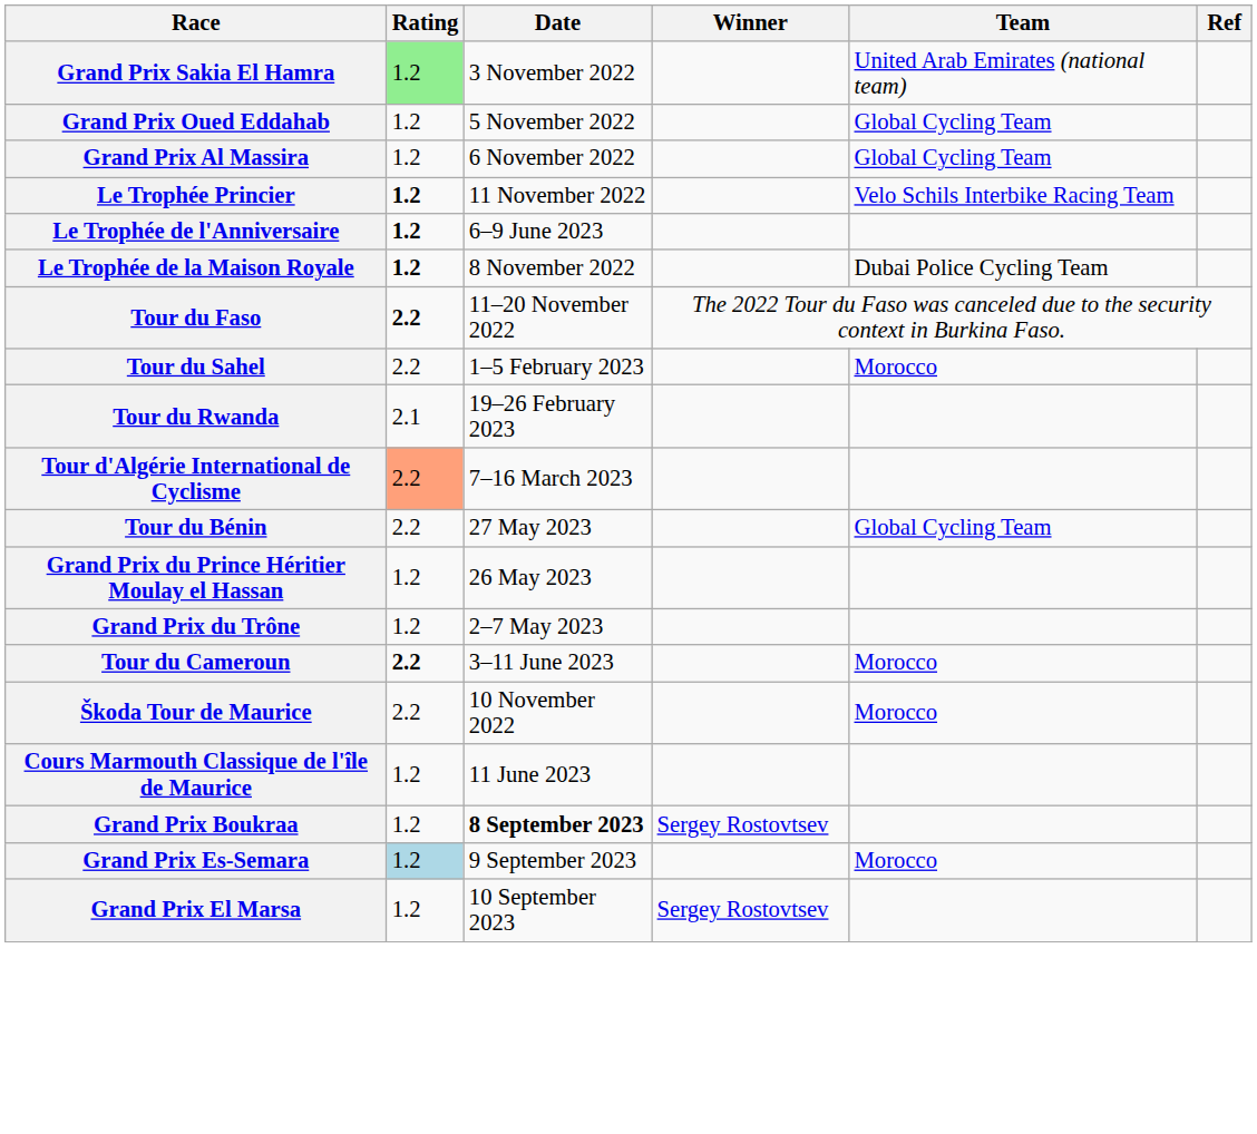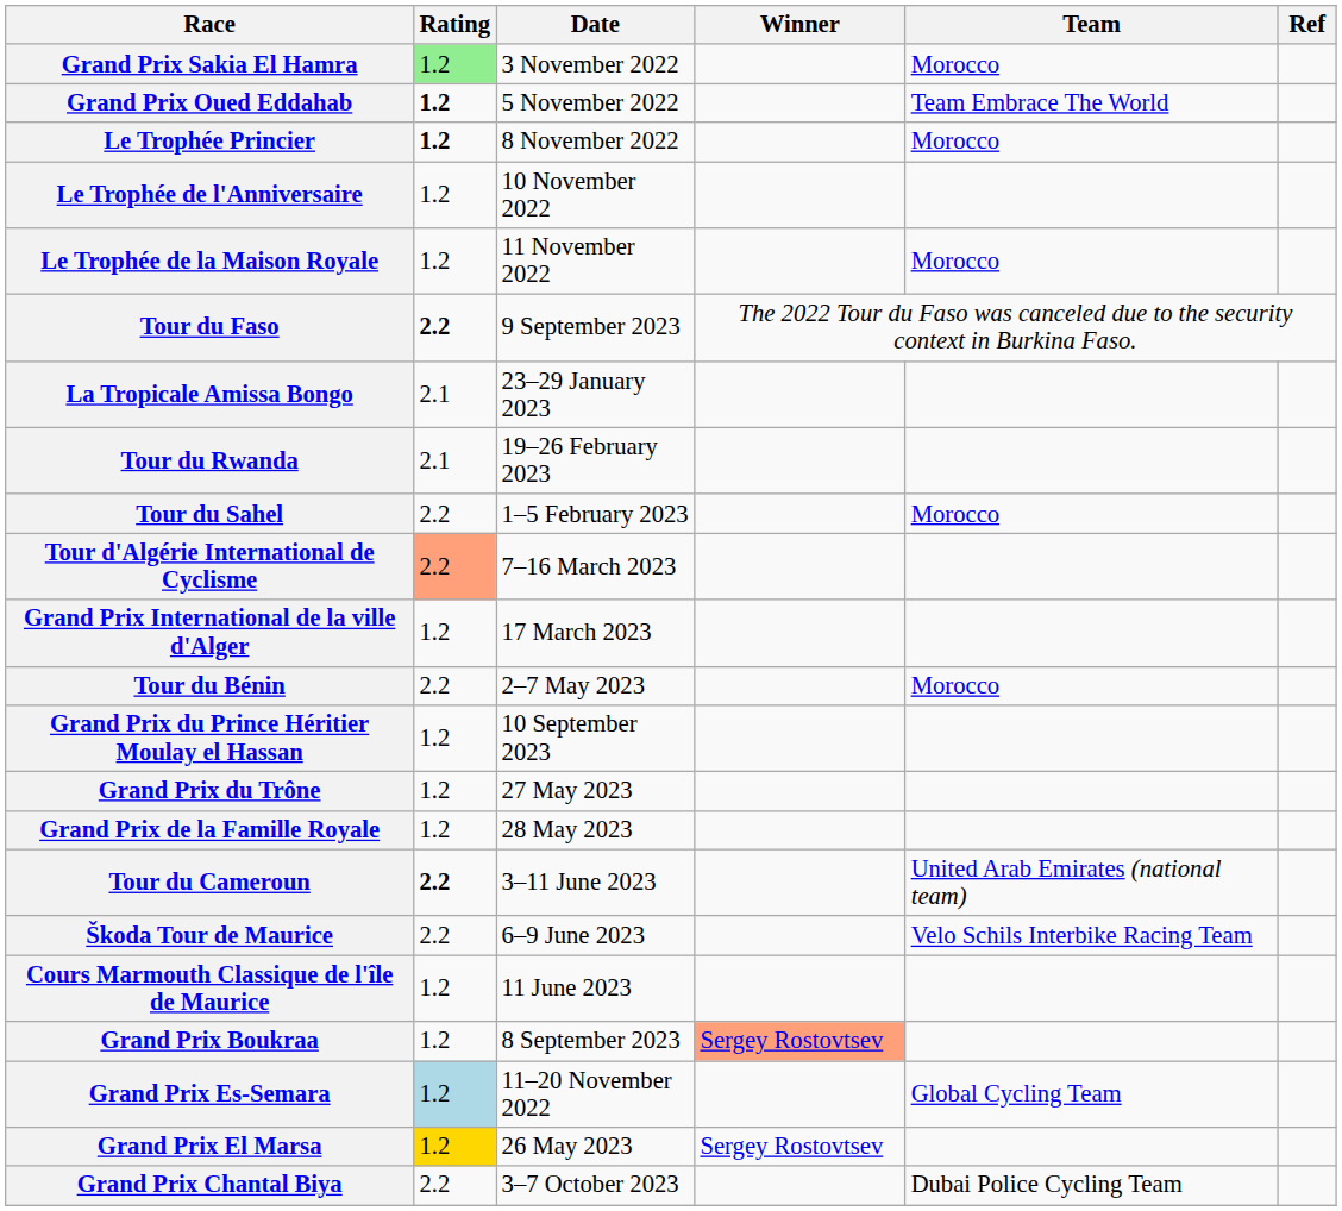 <table class="wikitable plainrowheaders">
 <tr>
 <th scope="col">Race</th>
 <th scope="col">Rating</th>
 <th scope="col">Date</th>
 <th scope="col">Winner</th>
 <th scope="col">Team</th>
 <th scope="col">Ref</th>
 </tr>
 <tr>
 <th scope="row"> <a href='#'>Grand Prix Sakia El Hamra</a></th>
 <td style="background: lightgreen;">1.2</td>
 <td>3 November 2022</td>
 <td></td>
-<td><a href='#'>United Arab Emirates</a> <em>(national team)</em></td>
+<td><a href='#'>Morocco</a></td>
 <td></td>
 </tr>
 <tr>
 <th scope="row"> <a href='#'>Grand Prix Oued Eddahab</a></th>
-<td>1.2</td>
+<td><strong>1.2</strong></td>
 <td>5 November 2022</td>
 <td></td>
-<td><a href='#'>Global Cycling Team</a></td>
-<td></td>
-</tr>
-<tr>
-<th scope="row"> <a href='#'>Grand Prix Al Massira</a></th>
-<td>1.2</td>
-<td>6 November 2022</td>
-<td></td>
-<td><a href='#'>Global Cycling Team</a></td>
+<td><a href='#'>Team Embrace The World</a></td>
 <td></td>
 </tr>
 <tr>
 <th scope="row"> <a href='#'>Le Trophée Princier</a></th>
 <td><strong>1.2</strong></td>
-<td>11 November 2022</td>
+<td>8 November 2022</td>
 <td></td>
-<td><a href='#'>Velo Schils Interbike Racing Team</a></td>
+<td><a href='#'>Morocco</a></td>
 <td></td>
 </tr>
 <tr>
 <th scope="row"> <a href='#'>Le Trophée de l'Anniversaire</a></th>
-<td><strong>1.2</strong></td>
-<td>6–9 June 2023</td>
+<td>1.2</td>
+<td>10 November 2022</td>
 <td></td>
 <td></td>
 <td></td>
 </tr>
 <tr>
 <th scope="row"> <a href='#'>Le Trophée de la Maison Royale</a></th>
-<td><strong>1.2</strong></td>
-<td>8 November 2022</td>
+<td>1.2</td>
+<td>11 November 2022</td>
 <td></td>
-<td>Dubai Police Cycling Team</td>
+<td><a href='#'>Morocco</a></td>
 <td></td>
 </tr>
 <tr>
 <th scope="row"> <a href='#'>Tour du Faso</a></th>
 <td><strong>2.2</strong></td>
-<td>11–20 November 2022</td>
+<td>9 September 2023</td>
 <td colspan="3" align="center"><em>The 2022 Tour du Faso was canceled due to the security context in Burkina Faso.</em></td>
 </tr>
 <tr>
-<th scope="row"> <a href='#'>Tour du Sahel</a></th>
-<td>2.2</td>
-<td>1–5 February 2023</td>
+<th scope="row"> <a href='#'>La Tropicale Amissa Bongo</a></th>
+<td>2.1</td>
+<td>23–29 January 2023</td>
 <td></td>
-<td><a href='#'>Morocco</a></td>
+<td></td>
 <td></td>
 </tr>
 <tr>
 <th scope="row"> <a href='#'>Tour du Rwanda</a></th>
 <td>2.1</td>
 <td>19–26 February 2023</td>
 <td></td>
 <td></td>
 <td></td>
 </tr>
 <tr>
+<th scope="row"> <a href='#'>Tour du Sahel</a></th>
+<td>2.2</td>
+<td>1–5 February 2023</td>
+<td></td>
+<td><a href='#'>Morocco</a></td>
+<td></td>
+</tr>
+<tr>
 <th scope="row"> <a href='#'>Tour d'Algérie International de Cyclisme</a></th>
 <td style="background: lightsalmon;">2.2</td>
 <td>7–16 March 2023</td>
 <td></td>
 <td></td>
 <td></td>
 </tr>
 <tr>
+<th scope="row"> <a href='#'>Grand Prix International de la ville d'Alger</a></th>
+<td>1.2</td>
+<td>17 March 2023</td>
+<td></td>
+<td></td>
+<td></td>
+</tr>
+<tr>
 <th scope="row"> <a href='#'>Tour du Bénin</a></th>
 <td>2.2</td>
-<td>27 May 2023</td>
+<td>2–7 May 2023</td>
 <td></td>
-<td><a href='#'>Global Cycling Team</a></td>
+<td><a href='#'>Morocco</a></td>
 <td></td>
 </tr>
 <tr>
 <th scope="row"> <a href='#'>Grand Prix du Prince Héritier Moulay el Hassan</a></th>
 <td>1.2</td>
-<td>26 May 2023</td>
+<td>10 September 2023</td>
 <td></td>
 <td></td>
 <td></td>
 </tr>
 <tr>
 <th scope="row"> <a href='#'>Grand Prix du Trône</a></th>
 <td>1.2</td>
-<td>2–7 May 2023</td>
+<td>27 May 2023</td>
+<td></td>
+<td></td>
+<td></td>
+</tr>
+<tr>
+<th scope="row"> <a href='#'>Grand Prix de la Famille Royale</a></th>
+<td>1.2</td>
+<td>28 May 2023</td>
 <td></td>
 <td></td>
 <td></td>
 </tr>
 <tr>
 <th scope="row"> <a href='#'>Tour du Cameroun</a></th>
 <td><strong>2.2</strong></td>
 <td>3–11 June 2023</td>
 <td></td>
-<td><a href='#'>Morocco</a></td>
+<td><a href='#'>United Arab Emirates</a> <em>(national team)</em></td>
 <td></td>
 </tr>
 <tr>
 <th scope="row"> <a href='#'>Škoda Tour de Maurice</a></th>
 <td>2.2</td>
-<td>10 November 2022</td>
+<td>6–9 June 2023</td>
 <td></td>
-<td><a href='#'>Morocco</a></td>
+<td><a href='#'>Velo Schils Interbike Racing Team</a></td>
 <td></td>
 </tr>
 <tr>
 <th scope="row"> <a href='#'>Cours Marmouth Classique de l'île de Maurice</a></th>
 <td>1.2</td>
 <td>11 June 2023</td>
 <td></td>
 <td></td>
 <td></td>
 </tr>
 <tr>
 <th scope="row"> <a href='#'>Grand Prix Boukraa</a></th>
 <td>1.2</td>
-<td><strong>8 September 2023</strong></td>
-<td> <a href='#'>Sergey Rostovtsev</a></td>
+<td>8 September 2023</td>
+<td style="background: lightsalmon;"> <a href='#'>Sergey Rostovtsev</a></td>
 <td></td>
 <td></td>
 </tr>
 <tr>
 <th scope="row"> <a href='#'>Grand Prix Es-Semara</a></th>
 <td style="background: lightblue;">1.2</td>
-<td>9 September 2023</td>
+<td>11–20 November 2022</td>
 <td></td>
-<td><a href='#'>Morocco</a></td>
+<td><a href='#'>Global Cycling Team</a></td>
 <td></td>
 </tr>
 <tr>
 <th scope="row"> <a href='#'>Grand Prix El Marsa</a></th>
-<td>1.2</td>
-<td>10 September 2023</td>
+<td style="background: gold;">1.2</td>
+<td>26 May 2023</td>
 <td> <a href='#'>Sergey Rostovtsev</a></td>
+<td></td>
+</tr>
+<tr>
+<th scope="row"> <a href='#'>Grand Prix Chantal Biya</a></th>
+<td>2.2</td>
+<td>3–7 October 2023</td>
+<td></td>
+<td>Dubai Police Cycling Team</td>
 <td></td>
 </tr>
 <tr>
 </tr>
 </table>
